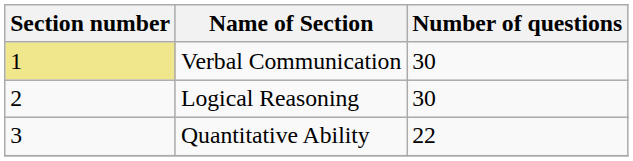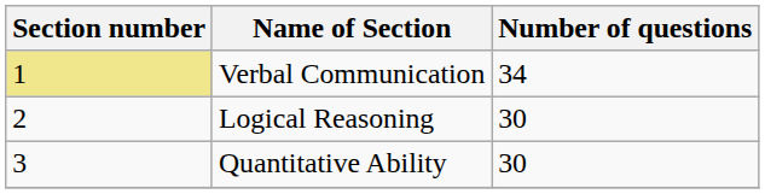 <table class="wikitable" border="1">
 <tr>
 <th>Section number</th>
 <th>Name of Section</th>
 <th>Number of questions</th>
 </tr>
 <tr>
 <td style="background: khaki;">1</td>
 <td>Verbal Communication</td>
-<td>30</td>
+<td>34</td>
 </tr>
 <tr>
 <td>2</td>
 <td>Logical Reasoning</td>
 <td>30</td>
 </tr>
 <tr>
 <td>3</td>
 <td>Quantitative Ability</td>
-<td>22</td>
+<td>30</td>
 </tr>
 <tr>
 </tr>
 </table>
